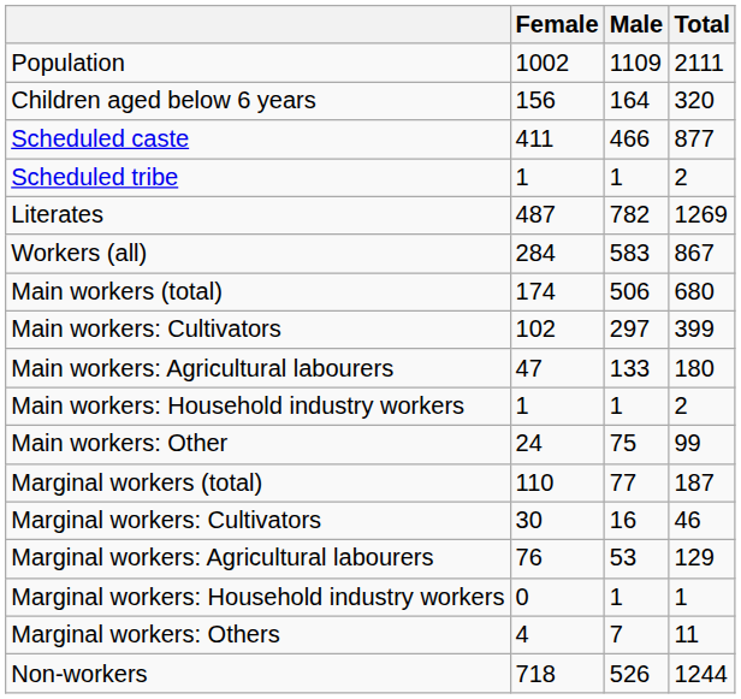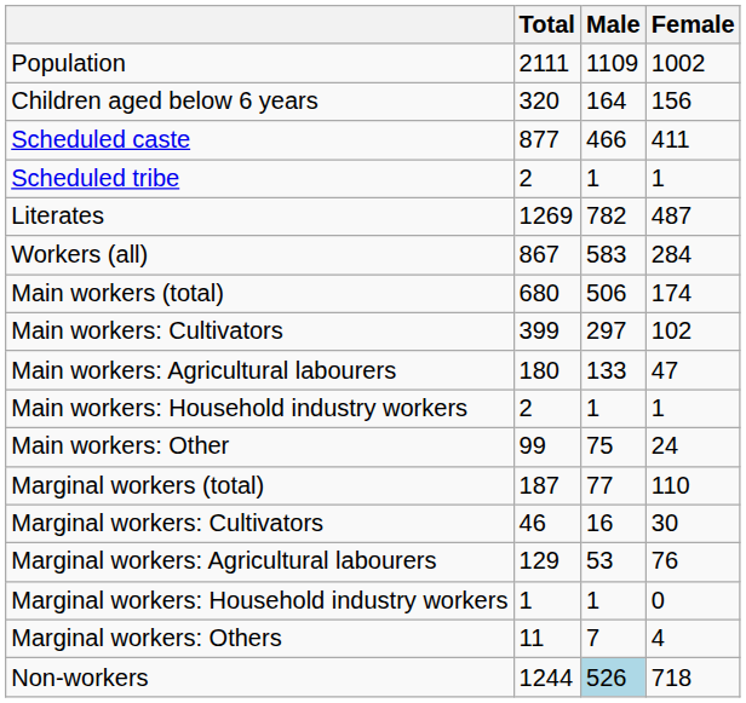 <table class="wikitable sortable">
 <tr>
 <th></th>
+<th>Total</th>
+<th>Male</th>
 <th>Female</th>
-<th>Male</th>
-<th>Total</th>
 </tr>
 <tr>
 <td>Population</td>
+<td>2111</td>
+<td>1109</td>
 <td>1002</td>
-<td>1109</td>
-<td>2111</td>
 </tr>
 <tr>
 <td>Children aged below 6 years</td>
+<td>320</td>
+<td>164</td>
 <td>156</td>
-<td>164</td>
-<td>320</td>
 </tr>
 <tr>
 <td><a href='#'>Scheduled caste</a></td>
+<td>877</td>
+<td>466</td>
 <td>411</td>
-<td>466</td>
-<td>877</td>
 </tr>
 <tr>
 <td><a href='#'>Scheduled tribe</a></td>
-<td>1</td>
-<td>1</td>
 <td>2</td>
-</tr>
-<tr>
-<td>Literates</td>
-<td>487</td>
-<td>782</td>
-<td>1269</td>
-</tr>
-<tr>
-<td>Workers (all)</td>
-<td>284</td>
-<td>583</td>
-<td>867</td>
-</tr>
-<tr>
-<td>Main workers (total)</td>
-<td>174</td>
-<td>506</td>
-<td>680</td>
-</tr>
-<tr>
-<td>Main workers: Cultivators</td>
-<td>102</td>
-<td>297</td>
-<td>399</td>
-</tr>
-<tr>
-<td>Main workers: Agricultural labourers</td>
-<td>47</td>
-<td>133</td>
-<td>180</td>
-</tr>
-<tr>
-<td>Main workers: Household industry workers</td>
-<td>1</td>
-<td>1</td>
-<td>2</td>
-</tr>
-<tr>
-<td>Main workers: Other</td>
-<td>24</td>
-<td>75</td>
-<td>99</td>
-</tr>
-<tr>
-<td>Marginal workers (total)</td>
-<td>110</td>
-<td>77</td>
-<td>187</td>
-</tr>
-<tr>
-<td>Marginal workers: Cultivators</td>
-<td>30</td>
-<td>16</td>
-<td>46</td>
-</tr>
-<tr>
-<td>Marginal workers: Agricultural labourers</td>
-<td>76</td>
-<td>53</td>
-<td>129</td>
-</tr>
-<tr>
-<td>Marginal workers: Household industry workers</td>
-<td>0</td>
 <td>1</td>
 <td>1</td>
 </tr>
 <tr>
+<td>Literates</td>
+<td>1269</td>
+<td>782</td>
+<td>487</td>
+</tr>
+<tr>
+<td>Workers (all)</td>
+<td>867</td>
+<td>583</td>
+<td>284</td>
+</tr>
+<tr>
+<td>Main workers (total)</td>
+<td>680</td>
+<td>506</td>
+<td>174</td>
+</tr>
+<tr>
+<td>Main workers: Cultivators</td>
+<td>399</td>
+<td>297</td>
+<td>102</td>
+</tr>
+<tr>
+<td>Main workers: Agricultural labourers</td>
+<td>180</td>
+<td>133</td>
+<td>47</td>
+</tr>
+<tr>
+<td>Main workers: Household industry workers</td>
+<td>2</td>
+<td>1</td>
+<td>1</td>
+</tr>
+<tr>
+<td>Main workers: Other</td>
+<td>99</td>
+<td>75</td>
+<td>24</td>
+</tr>
+<tr>
+<td>Marginal workers (total)</td>
+<td>187</td>
+<td>77</td>
+<td>110</td>
+</tr>
+<tr>
+<td>Marginal workers: Cultivators</td>
+<td>46</td>
+<td>16</td>
+<td>30</td>
+</tr>
+<tr>
+<td>Marginal workers: Agricultural labourers</td>
+<td>129</td>
+<td>53</td>
+<td>76</td>
+</tr>
+<tr>
+<td>Marginal workers: Household industry workers</td>
+<td>1</td>
+<td>1</td>
+<td>0</td>
+</tr>
+<tr>
 <td>Marginal workers: Others</td>
+<td>11</td>
+<td>7</td>
 <td>4</td>
-<td>7</td>
-<td>11</td>
 </tr>
 <tr>
 <td>Non-workers</td>
+<td>1244</td>
+<td style="background: lightblue;">526</td>
 <td>718</td>
-<td>526</td>
-<td>1244</td>
 </tr>
 </table>
